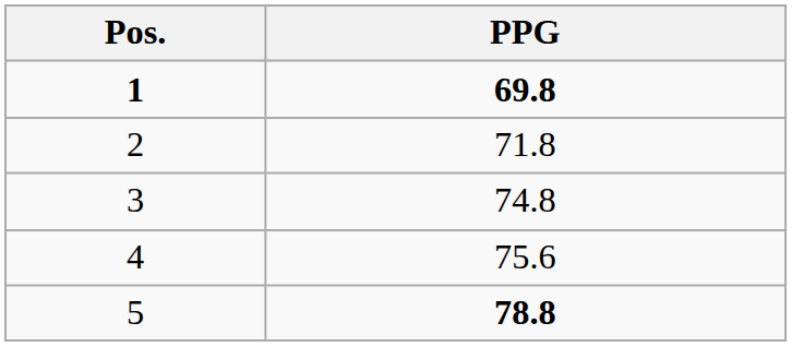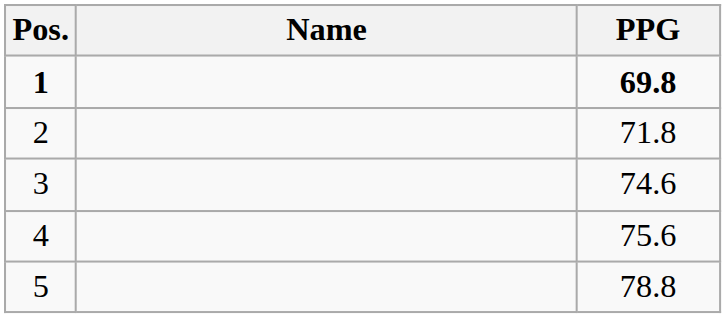 <table class="wikitable">
 <tr>
 <th style="width:10%;">Pos.</th>
+<th>Name</th>
 <th style="width:20%;">PPG</th>
 </tr>
 <tr>
 <td align=center><strong>1</strong></td>
+<td><strong></strong></td>
 <td align=center><strong>69.8</strong></td>
 </tr>
 <tr>
 <td align=center>2</td>
+<td></td>
 <td align=center>71.8</td>
 </tr>
 <tr>
 <td align=center>3</td>
-<td align=center>74.8</td>
+<td></td>
+<td align=center>74.6</td>
 </tr>
 <tr>
 <td align=center>4</td>
+<td></td>
 <td align=center>75.6</td>
 </tr>
 <tr>
 <td align=center>5</td>
-<td align=center><strong>78.8</strong></td>
+<td></td>
+<td align=center>78.8</td>
 </tr>
 </table>
